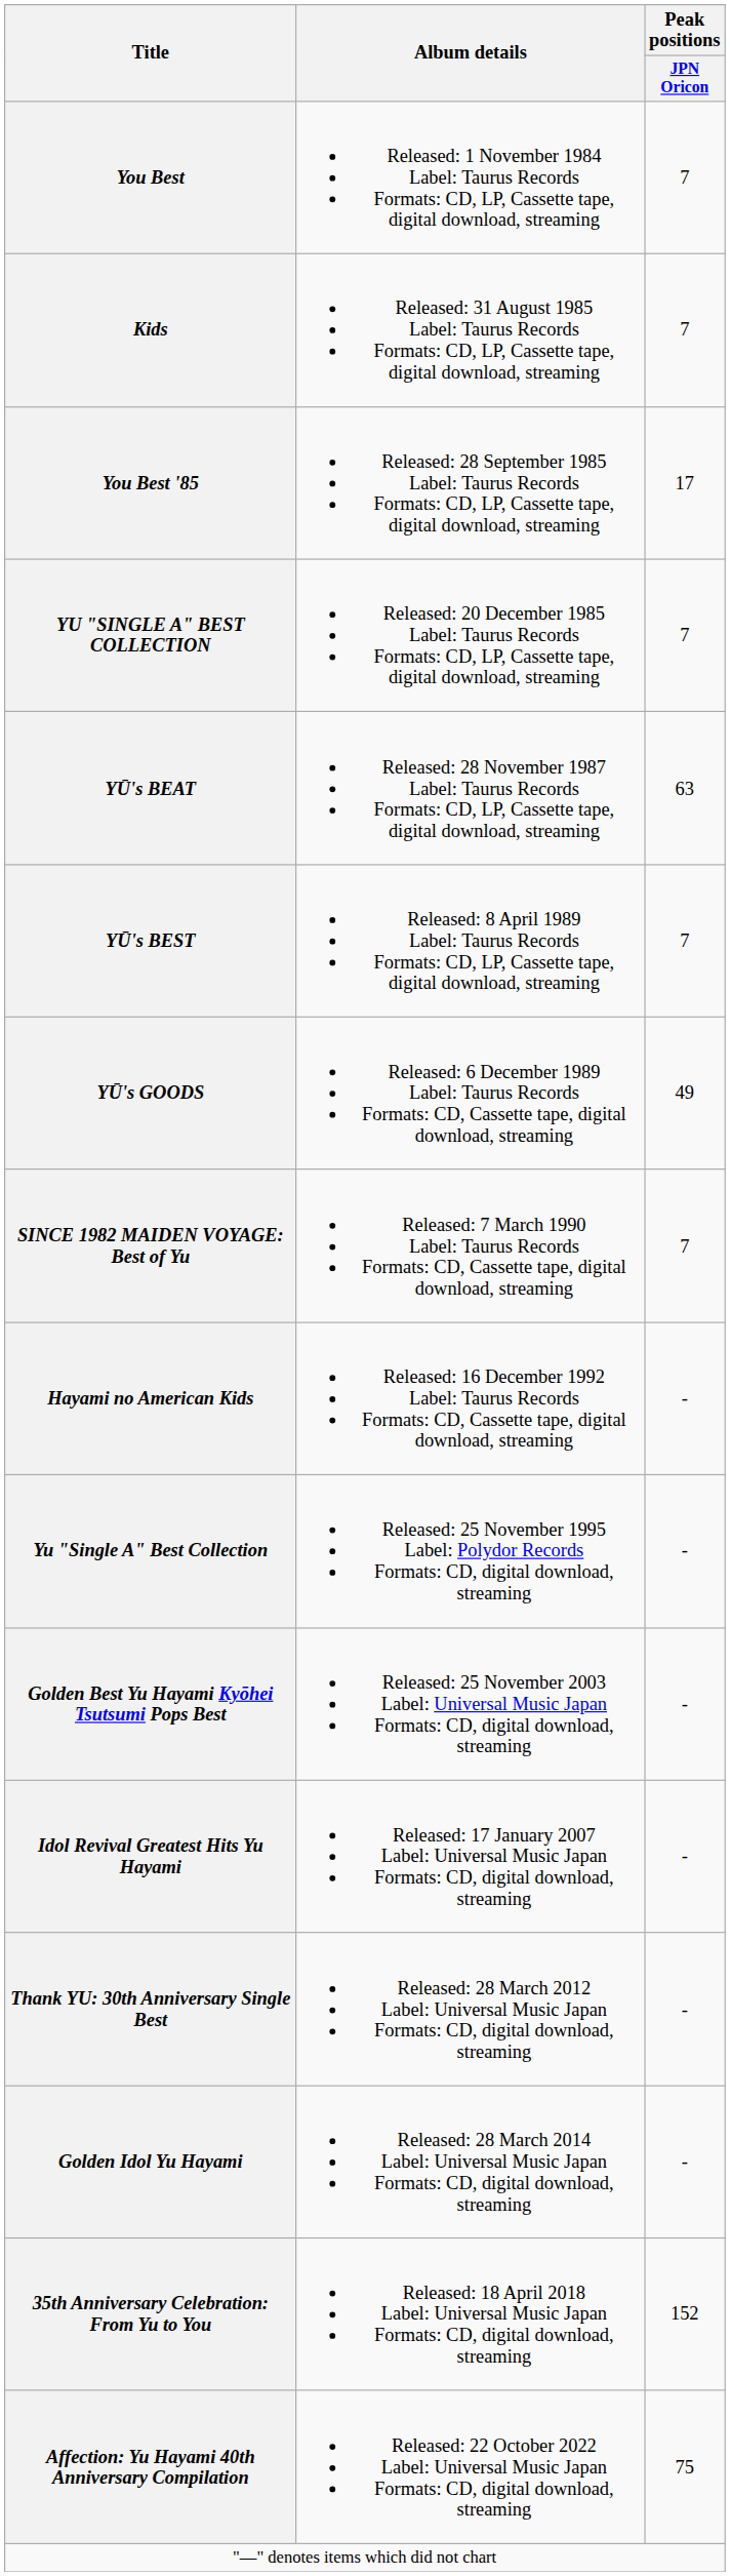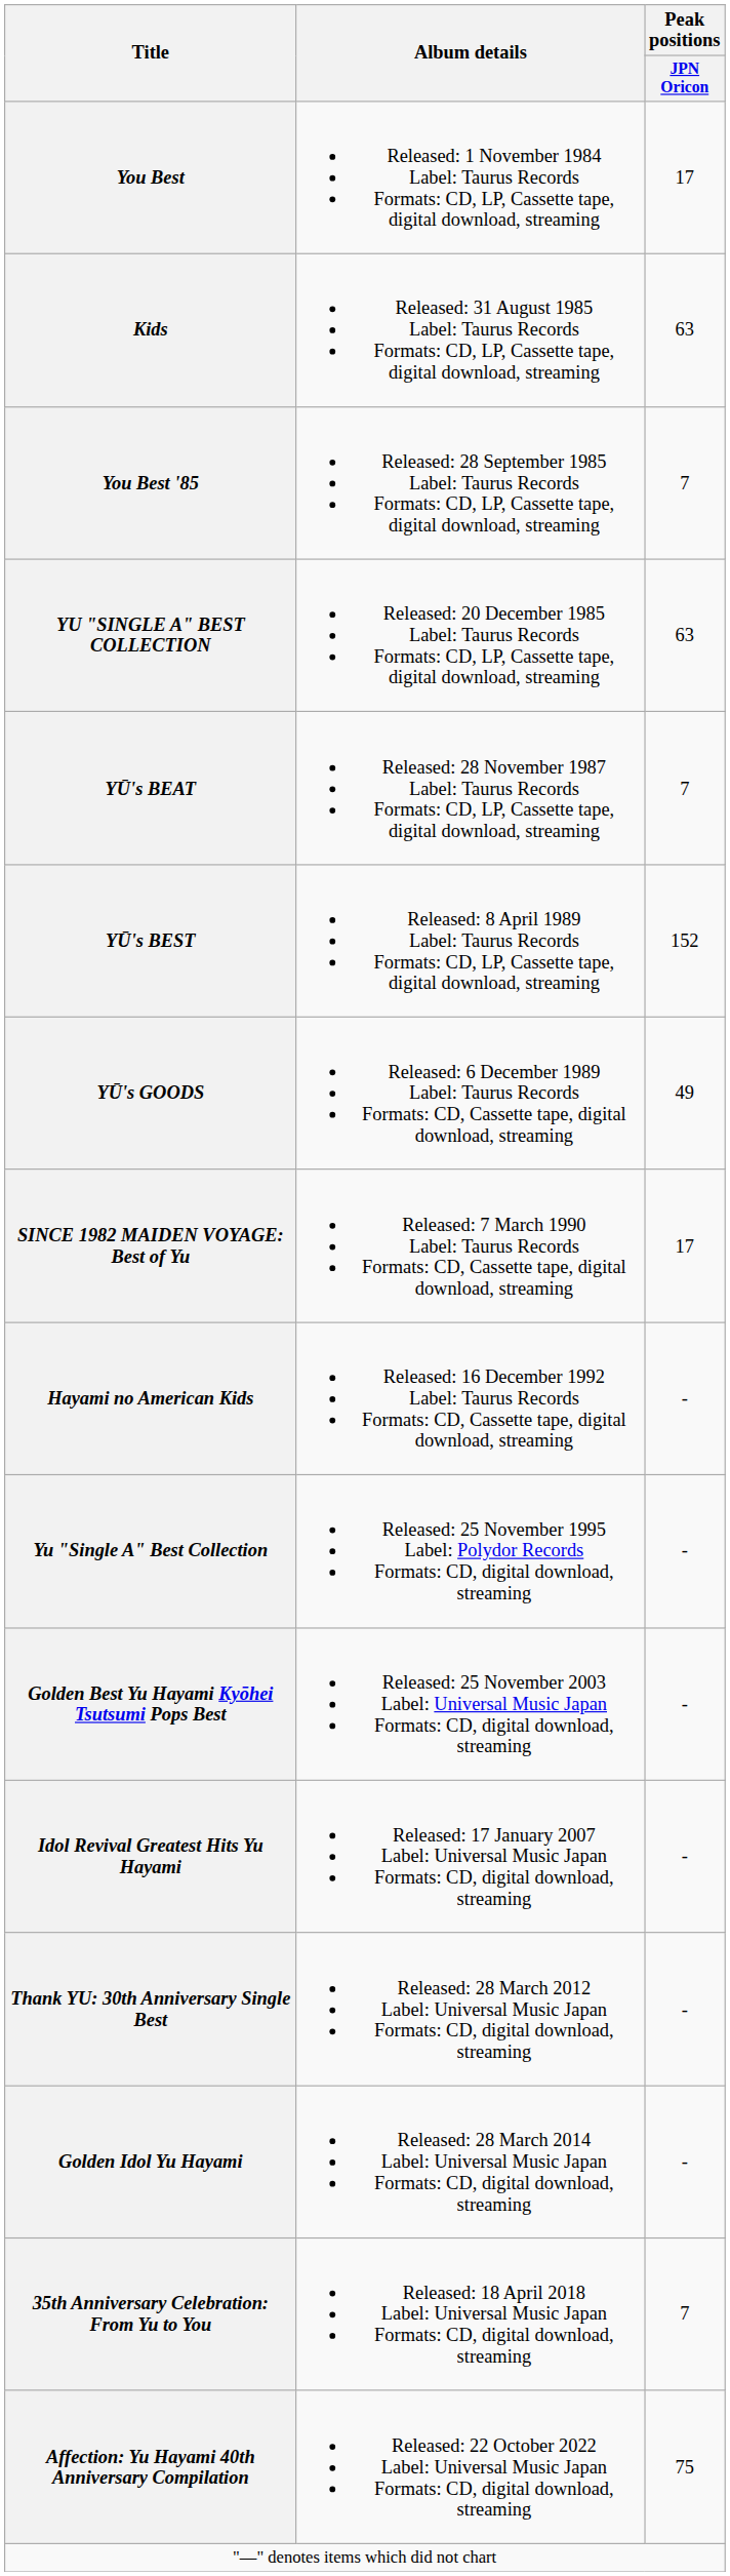 <table class="wikitable plainrowheaders" style="text-align:center;">
 <tr>
 <th style="width:15em;" rowspan="2">Title</th>
 <th style="width:18em;" rowspan="2">Album details</th>
 <th colspan="1">Peak positions</th>
 </tr>
 <tr>
 <th style="width:3em;font-size:85%"><a href='#'>JPN<br>Oricon</a><br></th>
 </tr>
 <tr>
 <th scope="row"><em>You Best</em></th>
 <td><br><ul><li>Released: 1 November 1984</li><li>Label: Taurus Records</li><li>Formats: CD, LP, Cassette tape, digital download, streaming</li></ul></td>
-<td>7</td>
+<td>17</td>
 </tr>
 <tr>
 <th scope="row"><em>Kids</em></th>
 <td><br><ul><li>Released: 31 August 1985</li><li>Label: Taurus Records</li><li>Formats: CD, LP, Cassette tape, digital download, streaming</li></ul></td>
-<td>7</td>
+<td>63</td>
 </tr>
 <tr>
 <th scope="row"><em>You Best '85</em></th>
 <td><br><ul><li>Released: 28 September 1985</li><li>Label: Taurus Records</li><li>Formats: CD, LP, Cassette tape, digital download, streaming</li></ul></td>
-<td>17</td>
+<td>7</td>
 </tr>
 <tr>
 <th scope="row"><em>YU "SINGLE A" BEST COLLECTION</em></th>
 <td><br><ul><li>Released: 20 December 1985</li><li>Label: Taurus Records</li><li>Formats: CD, LP, Cassette tape, digital download, streaming</li></ul></td>
-<td>7</td>
+<td>63</td>
 </tr>
 <tr>
 <th scope="row"><em>YŪ's BEAT</em></th>
 <td><br><ul><li>Released: 28 November 1987</li><li>Label: Taurus Records</li><li>Formats: CD, LP, Cassette tape, digital download, streaming</li></ul></td>
-<td>63</td>
+<td>7</td>
 </tr>
 <tr>
 <th scope="row"><em>YŪ's BEST</em></th>
 <td><br><ul><li>Released: 8 April 1989</li><li>Label: Taurus Records</li><li>Formats: CD, LP, Cassette tape, digital download, streaming</li></ul></td>
-<td>7</td>
+<td>152</td>
 </tr>
 <tr>
 <th scope="row"><em>YŪ's GOODS</em></th>
 <td><br><ul><li>Released: 6 December 1989</li><li>Label: Taurus Records</li><li>Formats: CD, Cassette tape, digital download, streaming</li></ul></td>
 <td>49</td>
 </tr>
 <tr>
 <th scope="row"><em>SINCE 1982 MAIDEN VOYAGE: Best of Yu</em></th>
 <td><br><ul><li>Released: 7 March 1990</li><li>Label: Taurus Records</li><li>Formats: CD, Cassette tape, digital download, streaming</li></ul></td>
-<td>7</td>
+<td>17</td>
 </tr>
 <tr>
 <th scope="row"><em>Hayami no American Kids</em></th>
 <td><br><ul><li>Released: 16 December 1992</li><li>Label: Taurus Records</li><li>Formats: CD, Cassette tape, digital download, streaming</li></ul></td>
 <td>-</td>
 </tr>
 <tr>
 <th scope="row"><em>Yu "Single A" Best Collection</em></th>
 <td><br><ul><li>Released: 25 November 1995</li><li>Label: <a href='#'>Polydor Records</a></li><li>Formats: CD, digital download, streaming</li></ul></td>
 <td>-</td>
 </tr>
 <tr>
 <th scope="row"><em>Golden Best Yu Hayami <a href='#'>Kyōhei Tsutsumi</a> Pops Best</em></th>
 <td><br><ul><li>Released: 25 November 2003</li><li>Label: <a href='#'>Universal Music Japan</a></li><li>Formats: CD, digital download, streaming</li></ul></td>
 <td>-</td>
 </tr>
 <tr>
 <th scope="row"><em>Idol Revival Greatest Hits Yu Hayami</em></th>
 <td><br><ul><li>Released: 17 January 2007</li><li>Label: Universal Music Japan</li><li>Formats: CD, digital download, streaming</li></ul></td>
 <td>-</td>
 </tr>
 <tr>
 <th scope="row"><em>Thank YU: 30th Anniversary Single Best</em></th>
 <td><br><ul><li>Released: 28 March 2012</li><li>Label: Universal Music Japan</li><li>Formats: CD, digital download, streaming</li></ul></td>
 <td>-</td>
 </tr>
 <tr>
 <th scope="row"><em>Golden Idol Yu Hayami</em></th>
 <td><br><ul><li>Released: 28 March 2014</li><li>Label: Universal Music Japan</li><li>Formats: CD, digital download, streaming</li></ul></td>
 <td>-</td>
 </tr>
 <tr>
 <th scope="row"><em>35th Anniversary Celebration: From Yu to You</em></th>
 <td><br><ul><li>Released: 18 April 2018</li><li>Label: Universal Music Japan</li><li>Formats: CD, digital download, streaming</li></ul></td>
-<td>152</td>
+<td>7</td>
 </tr>
 <tr>
 <th scope="row"><em>Affection: Yu Hayami 40th Anniversary Compilation</em></th>
 <td><br><ul><li>Released: 22 October 2022</li><li>Label: Universal Music Japan</li><li>Formats: CD, digital download, streaming</li></ul></td>
 <td>75</td>
 </tr>
 <tr>
 <td colspan="11" align="center" style="font-size:90%;">"—" denotes items which did not chart</td>
 </tr>
 </table>
